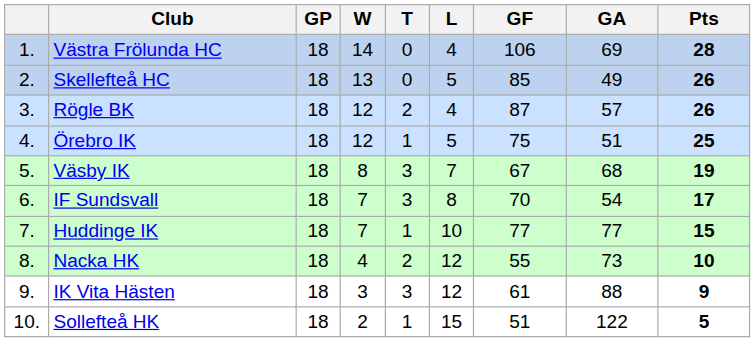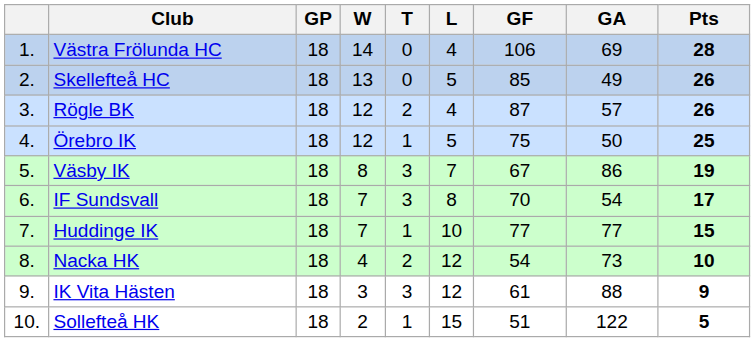 <table class="wikitable">
 <tr>
 <th width="30"></th>
 <th width="200">Club</th>
 <th width="30">GP</th>
 <th width="30">W</th>
 <th width="30">T</th>
 <th width="30">L</th>
 <th width="70">GF</th>
 <th width="70">GA</th>
 <th width="70">Pts</th>
 </tr>
 <tr bgcolor="#BCD2EE" align="center">
 <td>1.</td>
 <td align="left"><a href='#'>Västra Frölunda HC</a></td>
 <td>18</td>
 <td>14</td>
 <td>0</td>
 <td>4</td>
 <td>106</td>
 <td>69</td>
 <td><strong>28</strong></td>
 </tr>
 <tr bgcolor="#BCD2EE" align="center">
 <td>2.</td>
 <td align="left"><a href='#'>Skellefteå HC</a></td>
 <td>18</td>
 <td>13</td>
 <td>0</td>
 <td>5</td>
 <td>85</td>
 <td>49</td>
 <td><strong>26</strong></td>
 </tr>
 <tr bgcolor="#CAE1FF" align="center">
 <td>3.</td>
 <td align="left"><a href='#'>Rögle BK</a></td>
 <td>18</td>
 <td>12</td>
 <td>2</td>
 <td>4</td>
 <td>87</td>
 <td>57</td>
 <td><strong>26</strong></td>
 </tr>
 <tr bgcolor="#CAE1FF" align="center">
 <td>4.</td>
 <td align="left"><a href='#'>Örebro IK</a></td>
 <td>18</td>
 <td>12</td>
 <td>1</td>
 <td>5</td>
 <td>75</td>
-<td>51</td>
+<td>50</td>
 <td><strong>25</strong></td>
 </tr>
 <tr bgcolor="#CCFFCC" align="center">
 <td>5.</td>
 <td align="left"><a href='#'>Väsby IK</a></td>
 <td>18</td>
 <td>8</td>
 <td>3</td>
 <td>7</td>
 <td>67</td>
-<td>68</td>
+<td>86</td>
 <td><strong>19</strong></td>
 </tr>
 <tr bgcolor="#CCFFCC" align="center">
 <td>6.</td>
 <td align="left"><a href='#'>IF Sundsvall</a></td>
 <td>18</td>
 <td>7</td>
 <td>3</td>
 <td>8</td>
 <td>70</td>
 <td>54</td>
 <td><strong>17</strong></td>
 </tr>
 <tr bgcolor="#CCFFCC" align="center">
 <td>7.</td>
 <td align="left"><a href='#'>Huddinge IK</a></td>
 <td>18</td>
 <td>7</td>
 <td>1</td>
 <td>10</td>
 <td>77</td>
 <td>77</td>
 <td><strong>15</strong></td>
 </tr>
 <tr bgcolor="#CCFFCC" align="center">
 <td>8.</td>
 <td align="left"><a href='#'>Nacka HK</a></td>
 <td>18</td>
 <td>4</td>
 <td>2</td>
 <td>12</td>
-<td>55</td>
+<td>54</td>
 <td>73</td>
 <td><strong>10</strong></td>
 </tr>
 <tr bgcolor="#FFFFFF" align="center">
 <td>9.</td>
 <td align="left"><a href='#'>IK Vita Hästen</a></td>
 <td>18</td>
 <td>3</td>
 <td>3</td>
 <td>12</td>
 <td>61</td>
 <td>88</td>
 <td><strong>9</strong></td>
 </tr>
 <tr bgcolor="#FFFFFF" align="center">
 <td>10.</td>
 <td align="left"><a href='#'>Sollefteå HK</a></td>
 <td>18</td>
 <td>2</td>
 <td>1</td>
 <td>15</td>
 <td>51</td>
 <td>122</td>
 <td><strong>5</strong></td>
 </tr>
 </table>
